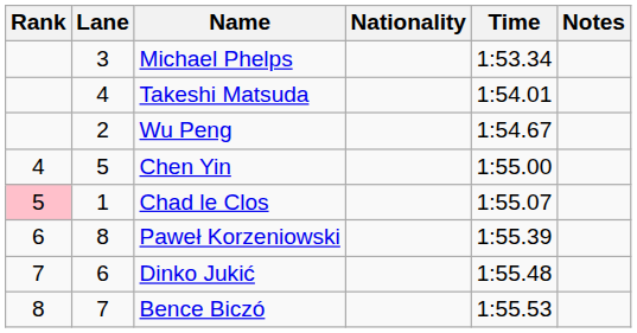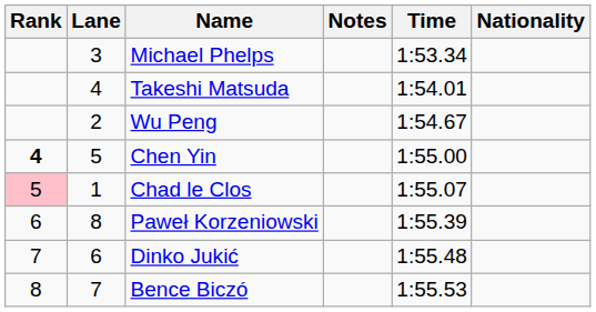 <table class="wikitable sortable" style="text-align:center">
 <tr>
 <th>Rank</th>
 <th>Lane</th>
 <th>Name</th>
+<th>Notes</th>
+<th>Time</th>
 <th>Nationality</th>
-<th>Time</th>
-<th>Notes</th>
 </tr>
 <tr>
 <td></td>
 <td>3</td>
 <td align=left><a href='#'>Michael Phelps</a></td>
+<td></td>
+<td>1:53.34</td>
 <td align=left></td>
-<td>1:53.34</td>
-<td></td>
 </tr>
 <tr>
 <td></td>
 <td>4</td>
 <td align=left><a href='#'>Takeshi Matsuda</a></td>
+<td></td>
+<td>1:54.01</td>
 <td align=left></td>
-<td>1:54.01</td>
-<td></td>
 </tr>
 <tr>
 <td></td>
 <td>2</td>
 <td align=left><a href='#'>Wu Peng</a></td>
+<td></td>
+<td>1:54.67</td>
 <td align=left></td>
-<td>1:54.67</td>
-<td></td>
 </tr>
 <tr>
-<td>4</td>
+<td><strong>4</strong></td>
 <td>5</td>
 <td align=left><a href='#'>Chen Yin</a></td>
+<td></td>
+<td>1:55.00</td>
 <td align=left></td>
-<td>1:55.00</td>
-<td></td>
 </tr>
 <tr>
 <td style="background: pink;">5</td>
 <td>1</td>
 <td align=left><a href='#'>Chad le Clos</a></td>
+<td></td>
+<td>1:55.07</td>
 <td align=left></td>
-<td>1:55.07</td>
-<td></td>
 </tr>
 <tr>
 <td>6</td>
 <td>8</td>
 <td align=left><a href='#'>Paweł Korzeniowski</a></td>
+<td></td>
+<td>1:55.39</td>
 <td align=left></td>
-<td>1:55.39</td>
-<td></td>
 </tr>
 <tr>
 <td>7</td>
 <td>6</td>
 <td align=left><a href='#'>Dinko Jukić</a></td>
+<td></td>
+<td>1:55.48</td>
 <td align=left></td>
-<td>1:55.48</td>
-<td></td>
 </tr>
 <tr>
 <td>8</td>
 <td>7</td>
 <td align=left><a href='#'>Bence Biczó</a></td>
+<td></td>
+<td>1:55.53</td>
 <td align=left></td>
-<td>1:55.53</td>
-<td></td>
 </tr>
 </table>
